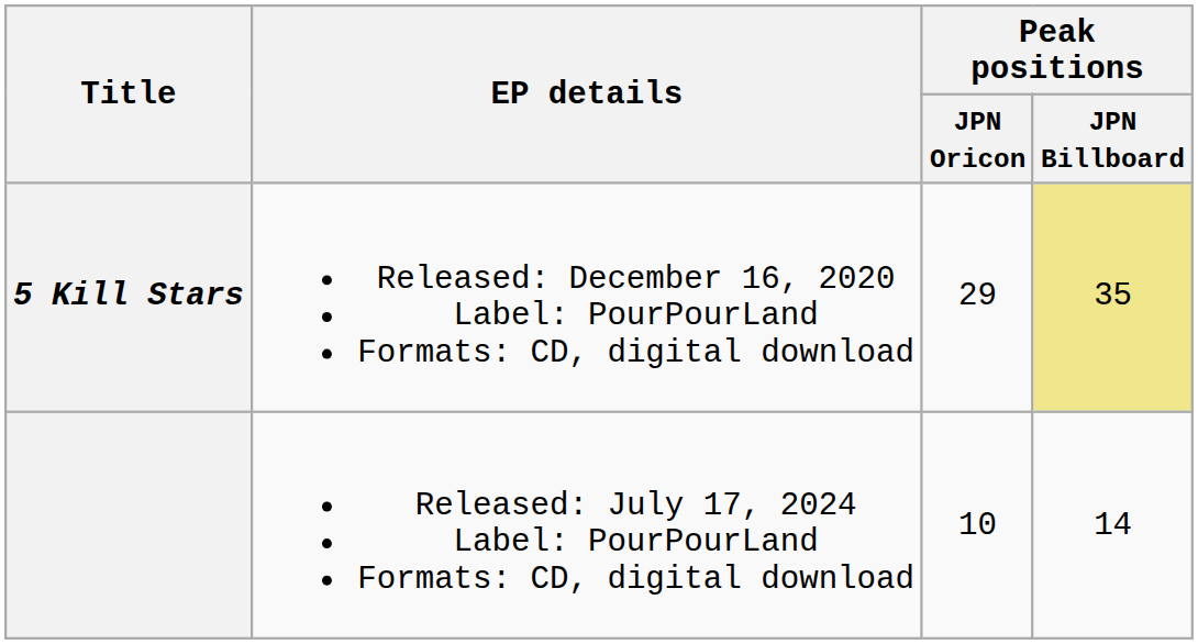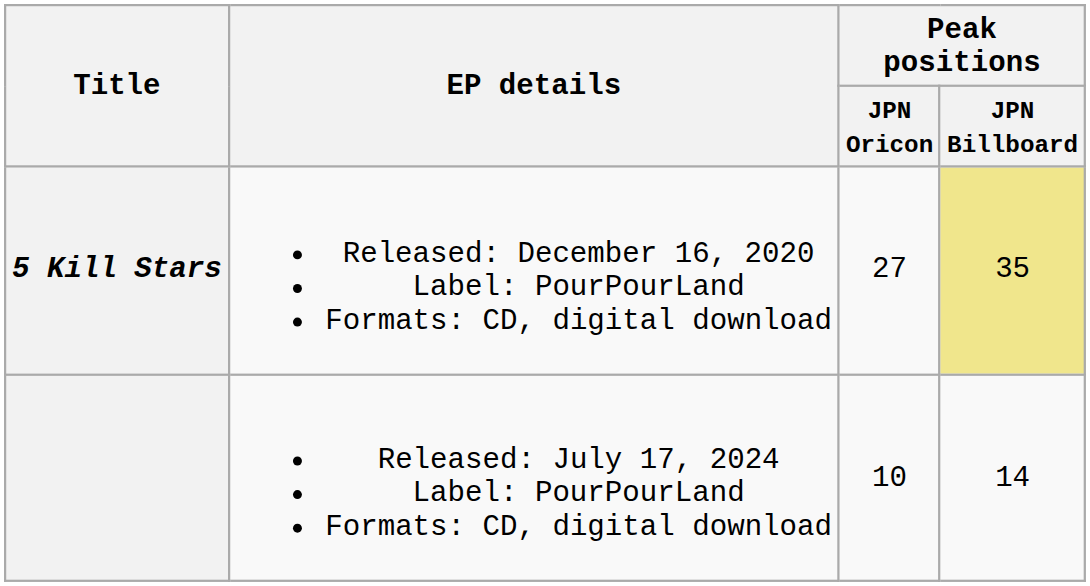 <table class="wikitable plainrowheaders" style="text-align:center;">
 <tr>
 <th scope="col" rowspan="2">Title</th>
 <th scope="col" rowspan="2">EP details</th>
 <th scope="col" colspan="2">Peak<br> positions</th>
 </tr>
 <tr>
 <th scope="col" colspan="1"><small>JPN<br>Oricon</small><br></th>
 <th scope="col" colspan="1"><small>JPN<br>Billboard</small><br></th>
 </tr>
 <tr>
 <th scope="row"><em>5 Kill Stars</em></th>
 <td><br><ul><li>Released: December 16, 2020</li><li>Label: PourPourLand</li><li>Formats: CD, digital download</li></ul></td>
-<td>29</td>
+<td>27</td>
 <td style="background: khaki;">35</td>
 </tr>
 <tr>
 <th scope="row"></th>
 <td><br><ul><li>Released: July 17, 2024</li><li>Label: PourPourLand</li><li>Formats: CD, digital download</li></ul></td>
 <td>10</td>
 <td>14</td>
 </tr>
 </table>
